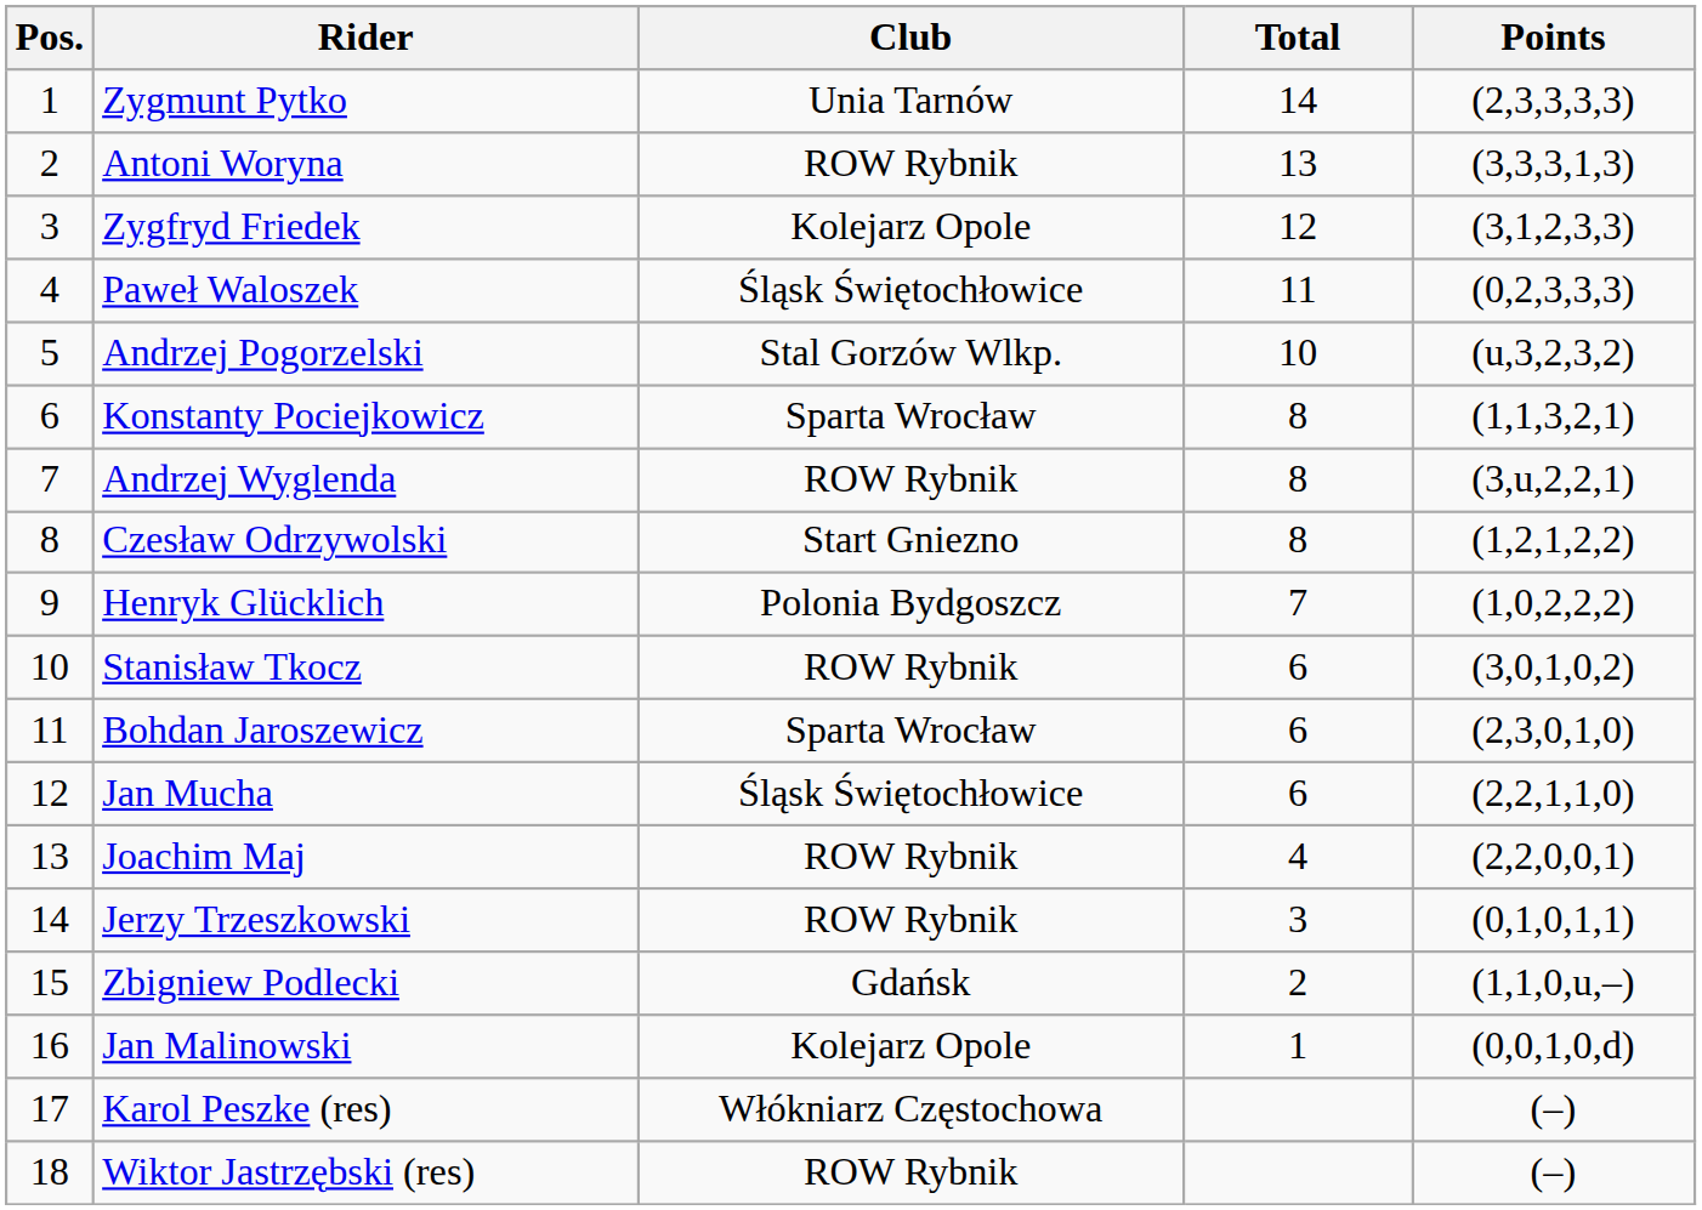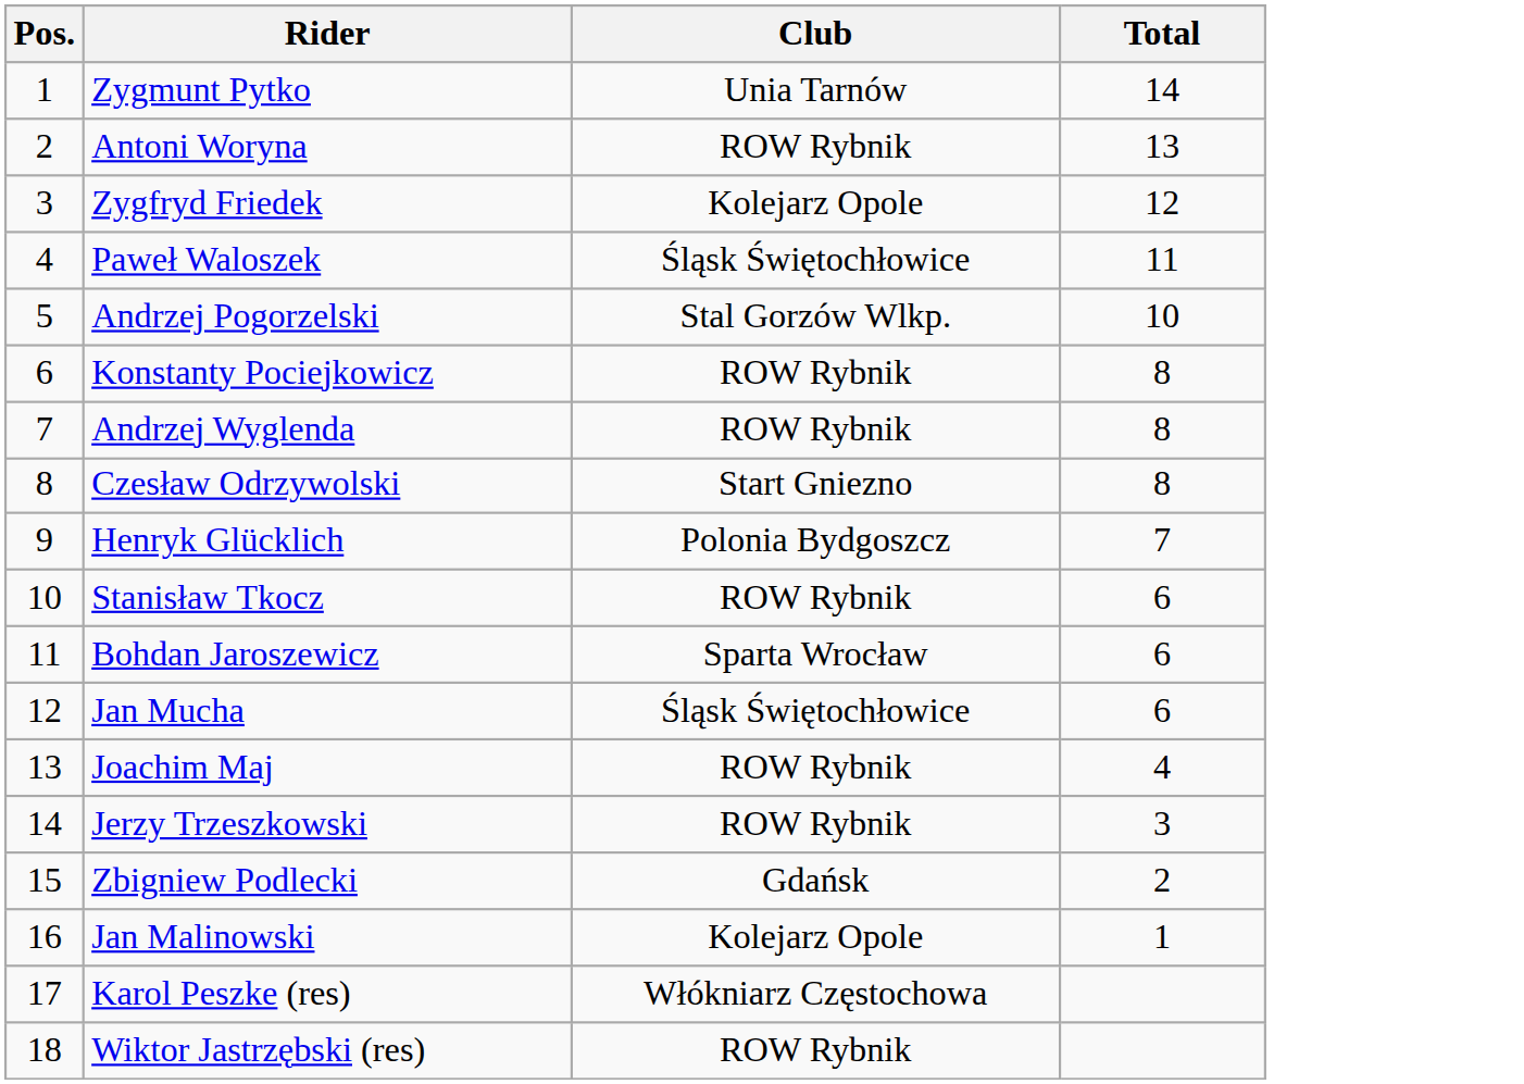 <table class=wikitable style="font-size:93%;">
 <tr>
 <th width=25px>Pos.</th>
 <th width=200px>Rider</th>
 <th width=200px>Club</th>
 <th width=80px>Total</th>
-<th width=100px>Points</th>
 </tr>
 <tr align=center>
 <td>1</td>
 <td align=left><a href='#'>Zygmunt Pytko</a></td>
 <td>Unia Tarnów</td>
 <td>14</td>
-<td>(2,3,3,3,3)</td>
 </tr>
 <tr align=center>
 <td>2</td>
 <td align=left><a href='#'>Antoni Woryna</a></td>
 <td>ROW Rybnik</td>
 <td>13</td>
-<td>(3,3,3,1,3)</td>
 </tr>
 <tr align=center>
 <td>3</td>
 <td align=left><a href='#'>Zygfryd Friedek</a></td>
 <td>Kolejarz Opole</td>
 <td>12</td>
-<td>(3,1,2,3,3)</td>
 </tr>
 <tr align=center>
 <td>4</td>
 <td align=left><a href='#'>Paweł Waloszek</a></td>
 <td>Śląsk Świętochłowice</td>
 <td>11</td>
-<td>(0,2,3,3,3)</td>
 </tr>
 <tr align=center>
 <td>5</td>
 <td align=left><a href='#'>Andrzej Pogorzelski</a></td>
 <td>Stal Gorzów Wlkp.</td>
 <td>10</td>
-<td>(u,3,2,3,2)</td>
 </tr>
 <tr align=center>
 <td>6</td>
 <td align=left><a href='#'>Konstanty Pociejkowicz</a></td>
-<td>Sparta Wrocław</td>
+<td>ROW Rybnik</td>
 <td>8</td>
-<td>(1,1,3,2,1)</td>
 </tr>
 <tr align=center>
 <td>7</td>
 <td align=left><a href='#'>Andrzej Wyglenda</a></td>
 <td>ROW Rybnik</td>
 <td>8</td>
-<td>(3,u,2,2,1)</td>
 </tr>
 <tr align=center>
 <td>8</td>
 <td align=left><a href='#'>Czesław Odrzywolski</a></td>
 <td>Start Gniezno</td>
 <td>8</td>
-<td>(1,2,1,2,2)</td>
 </tr>
 <tr align=center>
 <td>9</td>
 <td align=left><a href='#'>Henryk Glücklich</a></td>
 <td>Polonia Bydgoszcz</td>
 <td>7</td>
-<td>(1,0,2,2,2)</td>
 </tr>
 <tr align=center>
 <td>10</td>
 <td align=left><a href='#'>Stanisław Tkocz</a></td>
 <td>ROW Rybnik</td>
 <td>6</td>
-<td>(3,0,1,0,2)</td>
 </tr>
 <tr align=center>
 <td>11</td>
 <td align=left><a href='#'>Bohdan Jaroszewicz</a></td>
 <td>Sparta Wrocław</td>
 <td>6</td>
-<td>(2,3,0,1,0)</td>
 </tr>
 <tr align=center>
 <td>12</td>
 <td align=left><a href='#'>Jan Mucha</a></td>
 <td>Śląsk Świętochłowice</td>
 <td>6</td>
-<td>(2,2,1,1,0)</td>
 </tr>
 <tr align=center>
 <td>13</td>
 <td align=left><a href='#'>Joachim Maj</a></td>
 <td>ROW Rybnik</td>
 <td>4</td>
-<td>(2,2,0,0,1)</td>
 </tr>
 <tr align=center>
 <td>14</td>
 <td align=left><a href='#'>Jerzy Trzeszkowski</a></td>
 <td>ROW Rybnik</td>
 <td>3</td>
-<td>(0,1,0,1,1)</td>
 </tr>
 <tr align=center>
 <td>15</td>
 <td align=left><a href='#'>Zbigniew Podlecki</a></td>
 <td>Gdańsk</td>
 <td>2</td>
-<td>(1,1,0,u,–)</td>
 </tr>
 <tr align=center>
 <td>16</td>
 <td align=left><a href='#'>Jan Malinowski</a></td>
 <td>Kolejarz Opole</td>
 <td>1</td>
-<td>(0,0,1,0,d)</td>
 </tr>
 <tr align=center>
 <td>17</td>
 <td align=left><a href='#'>Karol Peszke</a> (res)</td>
 <td>Włókniarz Częstochowa</td>
 <td></td>
-<td>(–)</td>
 </tr>
 <tr align=center>
 <td>18</td>
 <td align=left><a href='#'>Wiktor Jastrzębski</a> (res)</td>
 <td>ROW Rybnik</td>
 <td></td>
-<td>(–)</td>
 </tr>
 </table>
